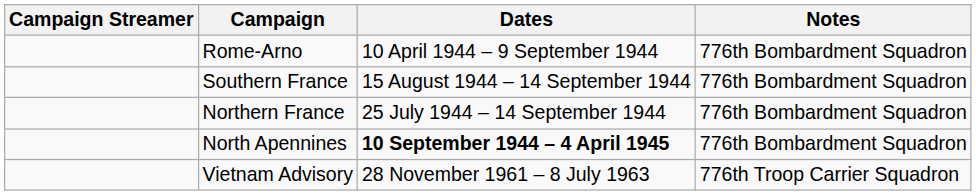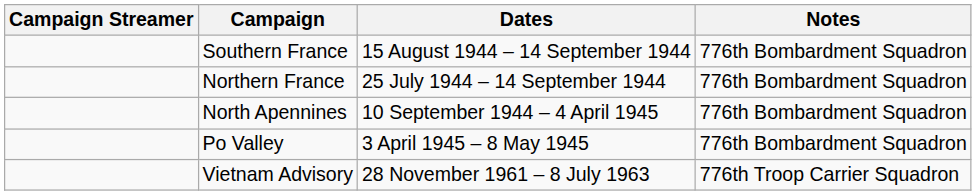 <table class="wikitable">
 <tr style="background:#efefef;">
 <th>Campaign Streamer</th>
 <th>Campaign</th>
 <th>Dates</th>
 <th>Notes</th>
-</tr>
-<tr>
-<td></td>
-<td>Rome-Arno</td>
-<td>10 April 1944 – 9 September 1944</td>
-<td>776th Bombardment Squadron</td>
 </tr>
 <tr>
 <td></td>
 <td>Southern France</td>
 <td>15 August 1944 – 14 September 1944</td>
 <td>776th Bombardment Squadron</td>
 </tr>
 <tr>
 <td></td>
 <td>Northern France</td>
 <td>25 July 1944 – 14 September 1944</td>
 <td>776th Bombardment Squadron</td>
 </tr>
 <tr>
 <td></td>
 <td>North Apennines</td>
-<td><strong>10 September 1944 – 4 April 1945</strong></td>
+<td>10 September 1944 – 4 April 1945</td>
+<td>776th Bombardment Squadron</td>
+</tr>
+<tr>
+<td></td>
+<td>Po Valley</td>
+<td>3 April 1945 – 8 May 1945</td>
 <td>776th Bombardment Squadron</td>
 </tr>
 <tr>
 <td></td>
 <td>Vietnam Advisory</td>
 <td>28 November 1961 – 8 July 1963</td>
 <td>776th Troop Carrier Squadron</td>
 </tr>
 </table>
